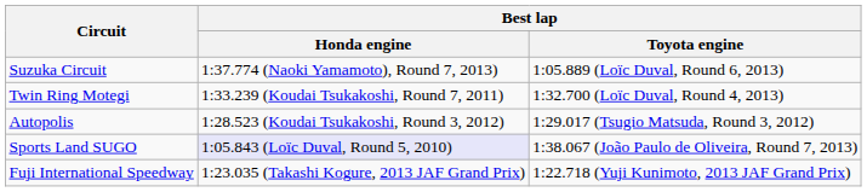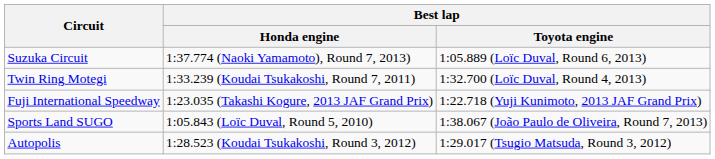 <table class="wikitable">
 <tr>
 <th rowspan=2>Circuit</th>
 <th colspan=2>Best lap</th>
 </tr>
 <tr>
 <th>Honda engine</th>
 <th>Toyota engine</th>
 </tr>
 <tr>
 <td><a href='#'>Suzuka Circuit</a></td>
 <td>1:37.774 (<a href='#'>Naoki Yamamoto</a>), Round 7, 2013)</td>
 <td>1:05.889 (<a href='#'>Loïc Duval</a>, Round 6, 2013)</td>
 </tr>
 <tr>
 <td><a href='#'>Twin Ring Motegi</a></td>
 <td>1:33.239 (<a href='#'>Koudai Tsukakoshi</a>, Round 7, 2011)</td>
 <td>1:32.700 (<a href='#'>Loïc Duval</a>, Round 4, 2013)</td>
 </tr>
 <tr>
+<td><a href='#'>Fuji International Speedway</a></td>
+<td>1:23.035 (<a href='#'>Takashi Kogure</a>, <a href='#'>2013 JAF Grand Prix</a>)</td>
+<td>1:22.718 (<a href='#'>Yuji Kunimoto</a>, <a href='#'>2013 JAF Grand Prix</a>)</td>
+</tr>
+<tr>
+<td><a href='#'>Sports Land SUGO</a></td>
+<td>1:05.843 (<a href='#'>Loïc Duval</a>, Round 5, 2010)</td>
+<td>1:38.067 (<a href='#'>João Paulo de Oliveira</a>, Round 7, 2013)</td>
+</tr>
+<tr>
 <td><a href='#'>Autopolis</a></td>
 <td>1:28.523 (<a href='#'>Koudai Tsukakoshi</a>, Round 3, 2012)</td>
 <td>1:29.017 (<a href='#'>Tsugio Matsuda</a>, Round 3, 2012)</td>
 </tr>
-<tr>
-<td><a href='#'>Sports Land SUGO</a></td>
-<td style="background: lavender;">1:05.843 (<a href='#'>Loïc Duval</a>, Round 5, 2010)</td>
-<td>1:38.067 (<a href='#'>João Paulo de Oliveira</a>, Round 7, 2013)</td>
-</tr>
-<tr>
-<td><a href='#'>Fuji International Speedway</a></td>
-<td>1:23.035 (<a href='#'>Takashi Kogure</a>, <a href='#'>2013 JAF Grand Prix</a>)</td>
-<td>1:22.718 (<a href='#'>Yuji Kunimoto</a>, <a href='#'>2013 JAF Grand Prix</a>)</td>
-</tr>
 </table>
